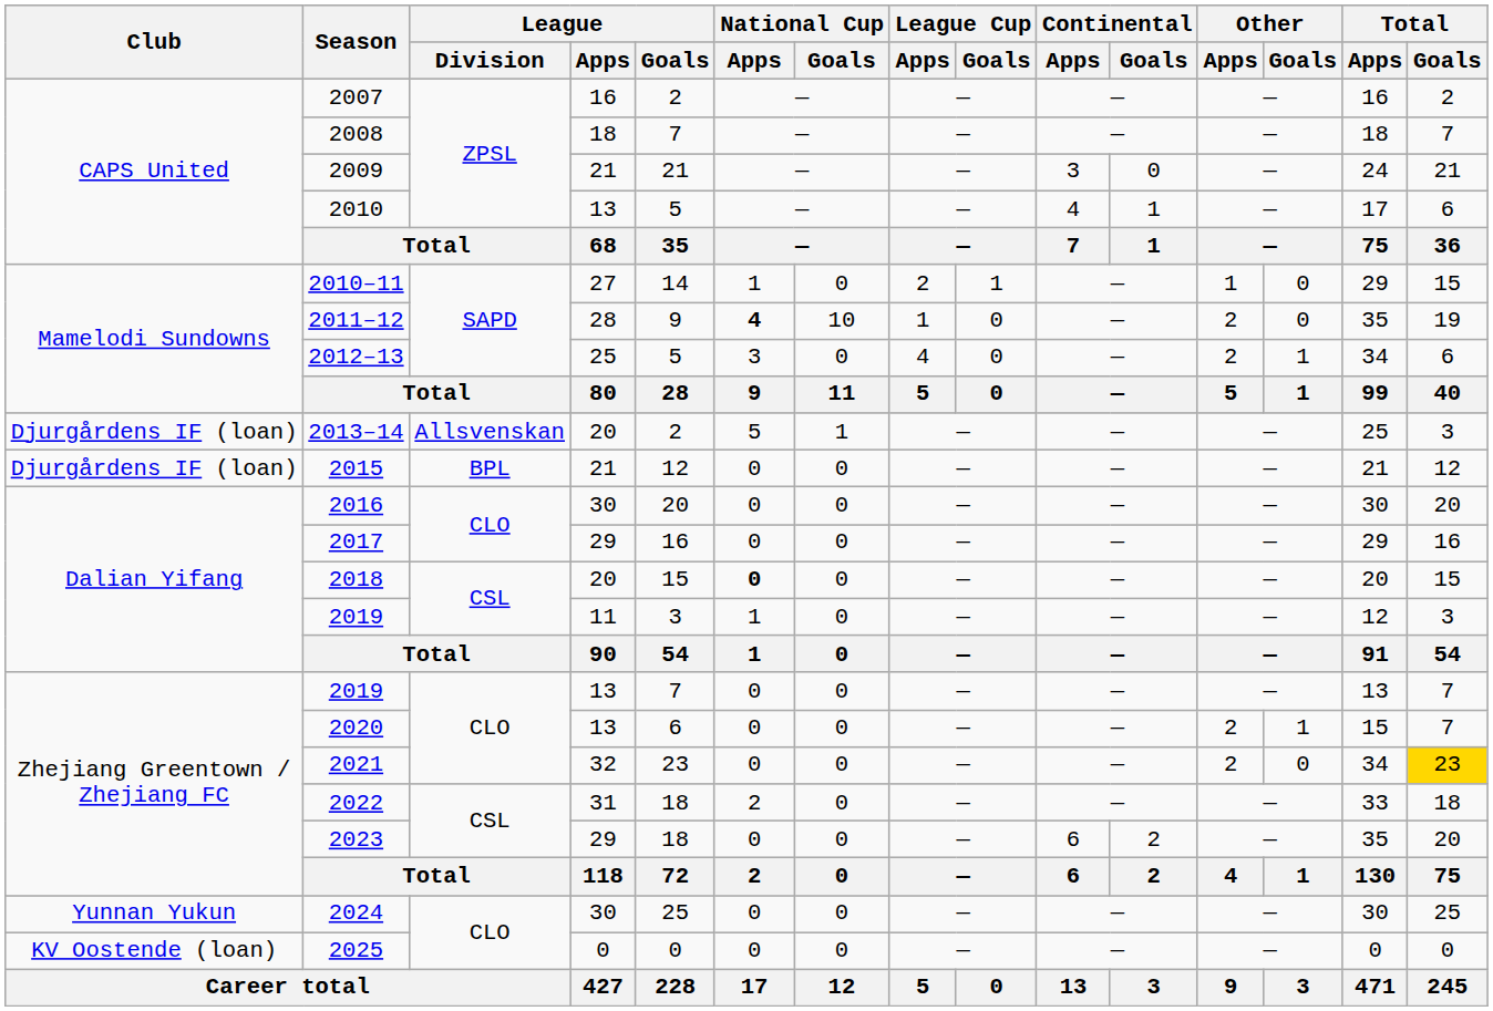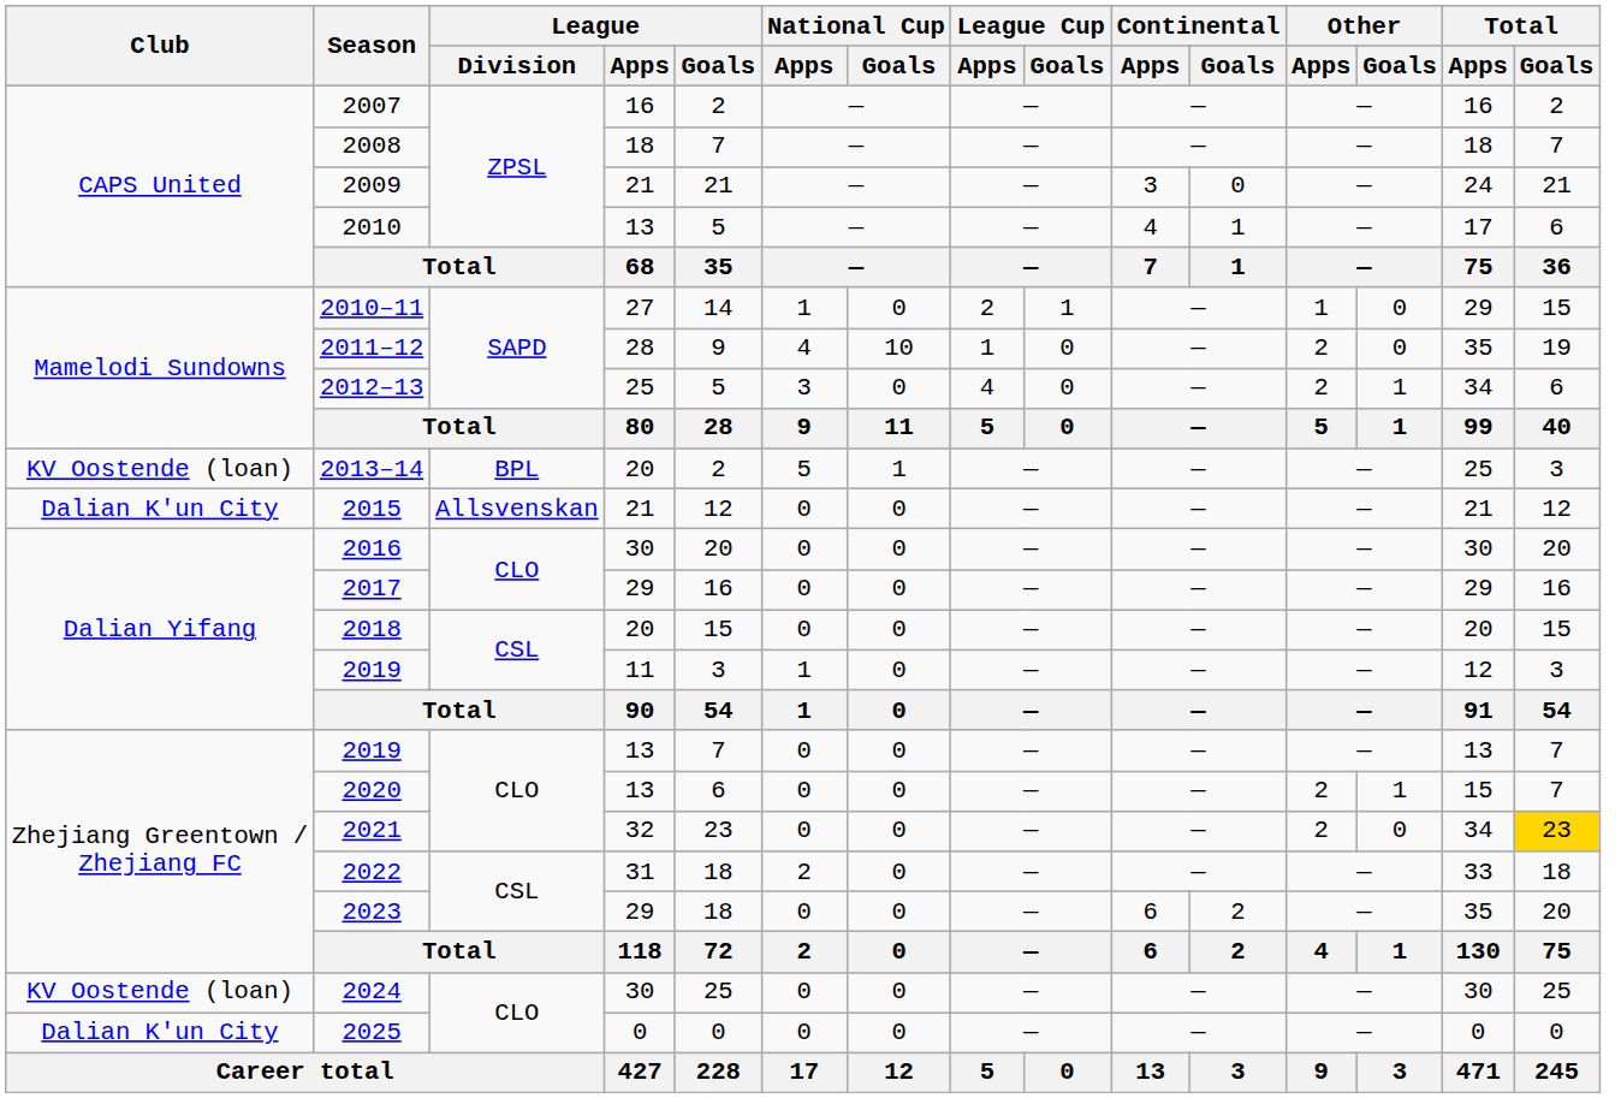 <table class="wikitable" style="text-align: center">
 <tr>
 <th rowspan="2">Club</th>
 <th rowspan="2">Season</th>
 <th colspan="3">League</th>
 <th colspan="2">National Cup</th>
 <th colspan="2">League Cup</th>
 <th colspan="2">Continental</th>
 <th colspan="2">Other</th>
 <th colspan="2">Total</th>
 </tr>
 <tr>
 <th>Division</th>
 <th>Apps</th>
 <th>Goals</th>
 <th>Apps</th>
 <th>Goals</th>
 <th>Apps</th>
 <th>Goals</th>
 <th>Apps</th>
 <th>Goals</th>
 <th>Apps</th>
 <th>Goals</th>
 <th>Apps</th>
 <th>Goals</th>
 </tr>
 <tr>
 <td rowspan=5><a href='#'>CAPS United</a></td>
 <td>2007</td>
 <td rowspan="4"><a href='#'>ZPSL</a></td>
 <td>16</td>
 <td>2</td>
 <td colspan="2">—</td>
 <td colspan="2">—</td>
 <td colspan="2">—</td>
 <td colspan="2">—</td>
 <td>16</td>
 <td>2</td>
 </tr>
 <tr>
 <td>2008</td>
 <td>18</td>
 <td>7</td>
 <td colspan="2">—</td>
 <td colspan="2">—</td>
 <td colspan="2">—</td>
 <td colspan="2">—</td>
 <td>18</td>
 <td>7</td>
 </tr>
 <tr>
 <td>2009</td>
 <td>21</td>
 <td>21</td>
 <td colspan="2">—</td>
 <td colspan="2">—</td>
 <td>3</td>
 <td>0</td>
 <td colspan="2">—</td>
 <td>24</td>
 <td>21</td>
 </tr>
 <tr>
 <td>2010</td>
 <td>13</td>
 <td>5</td>
 <td colspan="2">—</td>
 <td colspan="2">—</td>
 <td>4</td>
 <td>1</td>
 <td colspan="2">—</td>
 <td>17</td>
 <td>6</td>
 </tr>
 <tr>
 <th colspan=2>Total</th>
 <th>68</th>
 <th>35</th>
 <th colspan="2">—</th>
 <th colspan="2">—</th>
 <th>7</th>
 <th>1</th>
 <th colspan="2">—</th>
 <th>75</th>
 <th>36</th>
 </tr>
 <tr>
 <td rowspan=4><a href='#'>Mamelodi Sundowns</a></td>
 <td><a href='#'>2010–11</a></td>
 <td rowspan="3"><a href='#'>SAPD</a></td>
 <td>27</td>
 <td>14</td>
 <td>1</td>
 <td>0</td>
 <td>2</td>
 <td>1</td>
 <td colspan="2">—</td>
 <td>1</td>
 <td>0</td>
 <td>29</td>
 <td>15</td>
 </tr>
 <tr>
 <td><a href='#'>2011–12</a></td>
 <td>28</td>
 <td>9</td>
-<td><strong>4</strong></td>
+<td>4</td>
 <td>10</td>
 <td>1</td>
 <td>0</td>
 <td colspan="2">—</td>
 <td>2</td>
 <td>0</td>
 <td>35</td>
 <td>19</td>
 </tr>
 <tr>
 <td><a href='#'>2012–13</a></td>
 <td>25</td>
 <td>5</td>
 <td>3</td>
 <td>0</td>
 <td>4</td>
 <td>0</td>
 <td colspan="2">—</td>
 <td>2</td>
 <td>1</td>
 <td>34</td>
 <td>6</td>
 </tr>
 <tr>
 <th colspan=2>Total</th>
 <th>80</th>
 <th>28</th>
 <th>9</th>
 <th>11</th>
 <th>5</th>
 <th>0</th>
 <th colspan="2">—</th>
 <th>5</th>
 <th>1</th>
 <th>99</th>
 <th>40</th>
 </tr>
 <tr>
-<td><a href='#'>Djurgårdens IF</a> (loan)</td>
+<td><a href='#'>KV Oostende</a> (loan)</td>
 <td><a href='#'>2013–14</a></td>
-<td><a href='#'>Allsvenskan</a></td>
+<td><a href='#'>BPL</a></td>
 <td>20</td>
 <td>2</td>
 <td>5</td>
 <td>1</td>
 <td colspan="2">—</td>
 <td colspan="2">—</td>
 <td colspan="2">—</td>
 <td>25</td>
 <td>3</td>
 </tr>
 <tr>
-<td><a href='#'>Djurgårdens IF</a> (loan)</td>
+<td><a href='#'>Dalian K'un City</a></td>
 <td><a href='#'>2015</a></td>
-<td><a href='#'>BPL</a></td>
+<td><a href='#'>Allsvenskan</a></td>
 <td>21</td>
 <td>12</td>
 <td>0</td>
 <td>0</td>
 <td colspan="2">—</td>
 <td colspan="2">—</td>
 <td colspan="2">—</td>
 <td>21</td>
 <td>12</td>
 </tr>
 <tr>
 <td rowspan=5><a href='#'>Dalian Yifang</a></td>
 <td><a href='#'>2016</a></td>
 <td rowspan="2"><a href='#'>CLO</a></td>
 <td>30</td>
 <td>20</td>
 <td>0</td>
 <td>0</td>
 <td colspan="2">—</td>
 <td colspan="2">—</td>
 <td colspan="2">—</td>
 <td>30</td>
 <td>20</td>
 </tr>
 <tr>
 <td><a href='#'>2017</a></td>
 <td>29</td>
 <td>16</td>
 <td>0</td>
 <td>0</td>
 <td colspan="2">—</td>
 <td colspan="2">—</td>
 <td colspan="2">—</td>
 <td>29</td>
 <td>16</td>
 </tr>
 <tr>
 <td><a href='#'>2018</a></td>
 <td rowspan="2"><a href='#'>CSL</a></td>
 <td>20</td>
 <td>15</td>
-<td><strong>0</strong></td>
+<td>0</td>
 <td>0</td>
 <td colspan="2">—</td>
 <td colspan="2">—</td>
 <td colspan="2">—</td>
 <td>20</td>
 <td>15</td>
 </tr>
 <tr>
 <td><a href='#'>2019</a></td>
 <td>11</td>
 <td>3</td>
 <td>1</td>
 <td>0</td>
 <td colspan="2">—</td>
 <td colspan="2">—</td>
 <td colspan="2">—</td>
 <td>12</td>
 <td>3</td>
 </tr>
 <tr>
 <th colspan=2>Total</th>
 <th>90</th>
 <th>54</th>
 <th>1</th>
 <th>0</th>
 <th colspan="2">—</th>
 <th colspan="2">—</th>
 <th colspan="2">—</th>
 <th>91</th>
 <th>54</th>
 </tr>
 <tr>
 <td rowspan="6">Zhejiang Greentown / <br> <a href='#'>Zhejiang FC</a></td>
 <td><a href='#'>2019</a></td>
 <td rowspan="3">CLO</td>
 <td>13</td>
 <td>7</td>
 <td>0</td>
 <td>0</td>
 <td colspan="2">—</td>
 <td colspan="2">—</td>
 <td colspan="2">—</td>
 <td>13</td>
 <td>7</td>
 </tr>
 <tr>
 <td><a href='#'>2020</a></td>
 <td>13</td>
 <td>6</td>
 <td>0</td>
 <td>0</td>
 <td colspan="2">—</td>
 <td colspan="2">—</td>
 <td>2</td>
 <td>1</td>
 <td>15</td>
 <td>7</td>
 </tr>
 <tr>
 <td><a href='#'>2021</a></td>
 <td>32</td>
 <td>23</td>
 <td>0</td>
 <td>0</td>
 <td colspan="2">—</td>
 <td colspan="2">—</td>
 <td>2</td>
 <td>0</td>
 <td>34</td>
 <td style="background: gold;">23</td>
 </tr>
 <tr>
 <td><a href='#'>2022</a></td>
 <td rowspan=2>CSL</td>
 <td>31</td>
 <td>18</td>
 <td>2</td>
 <td>0</td>
 <td colspan="2">—</td>
 <td colspan="2">—</td>
 <td colspan="2">—</td>
 <td>33</td>
 <td>18</td>
 </tr>
 <tr>
 <td><a href='#'>2023</a></td>
 <td>29</td>
 <td>18</td>
 <td>0</td>
 <td>0</td>
 <td colspan="2">—</td>
 <td>6</td>
 <td>2</td>
 <td colspan="2">—</td>
 <td>35</td>
 <td>20</td>
 </tr>
 <tr>
 <th colspan="2">Total</th>
 <th>118</th>
 <th>72</th>
 <th>2</th>
 <th>0</th>
 <th colspan="2">—</th>
 <th>6</th>
 <th>2</th>
 <th>4</th>
 <th>1</th>
 <th>130</th>
 <th>75</th>
 </tr>
 <tr>
-<td><a href='#'>Yunnan Yukun</a></td>
+<td><a href='#'>KV Oostende</a> (loan)</td>
 <td><a href='#'>2024</a></td>
 <td rowspan="2">CLO</td>
 <td>30</td>
 <td>25</td>
 <td>0</td>
 <td>0</td>
 <td colspan="2">—</td>
 <td colspan="2">—</td>
 <td colspan="2">—</td>
 <td>30</td>
 <td>25</td>
 </tr>
 <tr>
-<td><a href='#'>KV Oostende</a> (loan)</td>
+<td><a href='#'>Dalian K'un City</a></td>
 <td><a href='#'>2025</a></td>
 <td>0</td>
 <td>0</td>
 <td>0</td>
 <td>0</td>
 <td colspan="2">—</td>
 <td colspan="2">—</td>
 <td colspan="2">—</td>
 <td>0</td>
 <td>0</td>
 </tr>
 <tr>
 <th colspan="3">Career total</th>
 <th>427</th>
 <th>228</th>
 <th>17</th>
 <th>12</th>
 <th>5</th>
 <th>0</th>
 <th>13</th>
 <th>3</th>
 <th>9</th>
 <th>3</th>
 <th>471</th>
 <th>245<br></th>
 </tr>
 </table>
